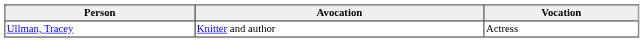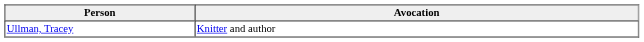 <table border=1 cellpadding=2 cellspacing=0 width=75%>
 <tr style="background:#efefef">
 <th width=30%>Person</th>
 <th>Avocation</th>
-<th>Vocation</th>
 </tr>
 <tr>
 <td><a href='#'>Ullman, Tracey</a></td>
 <td><a href='#'>Knitter</a> and author</td>
-<td>Actress</td>
 </tr>
 </table>
